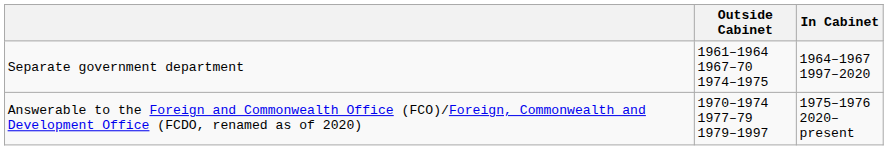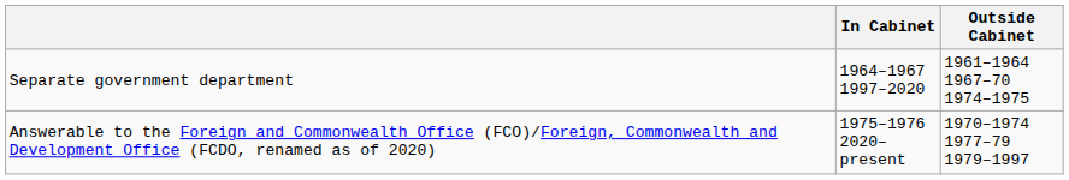 <table class="wikitable">
 <tr>
 <th></th>
+<th>In Cabinet</th>
 <th>Outside Cabinet</th>
-<th>In Cabinet</th>
 </tr>
 <tr>
 <td>Separate government department</td>
+<td>1964–1967<br>1997–2020</td>
 <td>1961–1964<br>1967–70<br>1974–1975</td>
-<td>1964–1967<br>1997–2020</td>
 </tr>
 <tr>
 <td>Answerable to the <a href='#'>Foreign and Commonwealth Office</a> (FCO)/<a href='#'>Foreign, Commonwealth and Development Office</a> (FCDO, renamed as of 2020)</td>
+<td>1975–1976<br>2020–present</td>
 <td>1970–1974<br>1977–79<br>1979–1997</td>
-<td>1975–1976<br>2020–present</td>
 </tr>
 </table>
